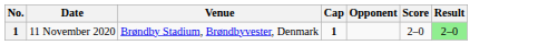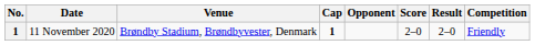 <table class="wikitable sortable">
 <tr>
 <th scope="col">No.</th>
 <th scope="col">Date</th>
 <th scope="col">Venue</th>
 <th scope="col">Cap</th>
 <th scope="col">Opponent</th>
 <th scope="col">Score</th>
 <th scope="col">Result</th>
+<th scope="col">Competition</th>
 </tr>
 <tr>
 <th scope=row style=text-align:center>1</th>
 <td>11 November 2020</td>
 <td><a href='#'>Brøndby Stadium</a>, <a href='#'>Brøndbyvester</a>, Denmark</td>
 <td align="center"><strong>1</strong></td>
 <td></td>
 <td align="center">2–0</td>
-<td align="center" style="background: lightgreen;">2–0</td>
+<td align="center">2–0</td>
+<td><a href='#'>Friendly</a></td>
 </tr>
 </table>
